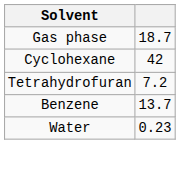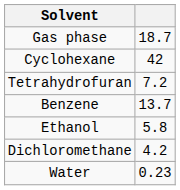 <table class="wikitable" style="text-align:center;">
 <tr>
 <th>Solvent</th>
 <th></th>
 </tr>
 <tr>
 <td>Gas phase</td>
 <td>18.7</td>
 </tr>
 <tr>
 <td>Cyclohexane</td>
 <td>42</td>
 </tr>
 <tr>
 <td>Tetrahydrofuran</td>
 <td>7.2</td>
 </tr>
 <tr>
 <td>Benzene</td>
 <td>13.7</td>
 </tr>
 <tr>
+<td>Ethanol</td>
+<td>5.8</td>
+</tr>
+<tr>
+<td>Dichloromethane</td>
+<td>4.2</td>
+</tr>
+<tr>
 <td>Water</td>
 <td>0.23</td>
 </tr>
 </table>
